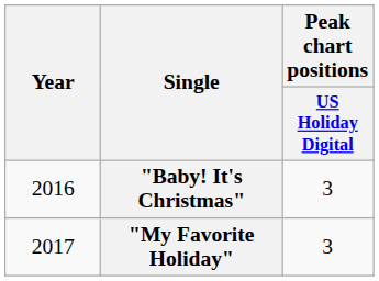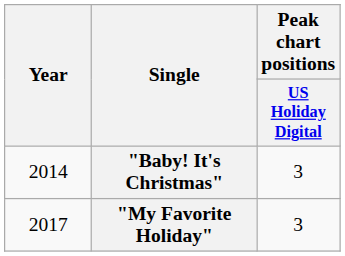 <table class="wikitable plainrowheaders" style="text-align:center;">
 <tr>
 <th rowspan="2" style="width:4em;">Year</th>
 <th rowspan="2" style="width:8em;">Single</th>
 <th colspan="1">Peak chart positions</th>
 </tr>
 <tr style="font-size:smaller;">
 <th style="width:4em;"><a href='#'>US Holiday Digital</a><br></th>
 </tr>
 <tr>
-<td>2016</td>
+<td>2014</td>
 <th scope="row">"Baby! It's Christmas"</th>
 <td>3</td>
 </tr>
 <tr>
 <td>2017</td>
 <th scope="row">"My Favorite Holiday"</th>
 <td>3</td>
 </tr>
 </table>
